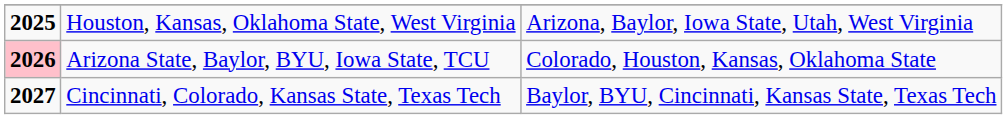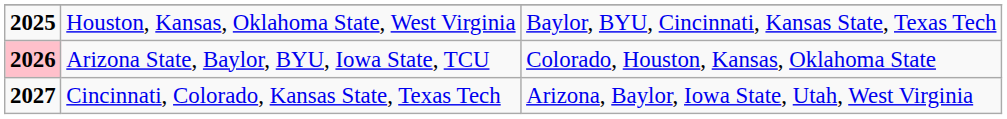 <table class="wikitable">
 <tr>
 </tr>
 <tr>
 <td><strong>2025</strong></td>
 <td><a href='#'>Houston</a>, <a href='#'>Kansas</a>, <a href='#'>Oklahoma State</a>, <a href='#'>West Virginia</a></td>
-<td><a href='#'>Arizona</a>, <a href='#'>Baylor</a>, <a href='#'>Iowa State</a>, <a href='#'>Utah</a>, <a href='#'>West Virginia</a></td>
+<td><a href='#'>Baylor</a>, <a href='#'>BYU</a>, <a href='#'>Cincinnati</a>, <a href='#'>Kansas State</a>, <a href='#'>Texas Tech</a></td>
 </tr>
 <tr>
 <td style="background: pink;"><strong>2026</strong></td>
 <td><a href='#'>Arizona State</a>, <a href='#'>Baylor</a>, <a href='#'>BYU</a>, <a href='#'>Iowa State</a>, <a href='#'>TCU</a></td>
 <td><a href='#'>Colorado</a>, <a href='#'>Houston</a>, <a href='#'>Kansas</a>, <a href='#'>Oklahoma State</a></td>
 </tr>
 <tr>
 <td><strong>2027</strong></td>
 <td><a href='#'>Cincinnati</a>, <a href='#'>Colorado</a>, <a href='#'>Kansas State</a>, <a href='#'>Texas Tech</a></td>
-<td><a href='#'>Baylor</a>, <a href='#'>BYU</a>, <a href='#'>Cincinnati</a>, <a href='#'>Kansas State</a>, <a href='#'>Texas Tech</a></td>
+<td><a href='#'>Arizona</a>, <a href='#'>Baylor</a>, <a href='#'>Iowa State</a>, <a href='#'>Utah</a>, <a href='#'>West Virginia</a></td>
 </tr>
 </table>
